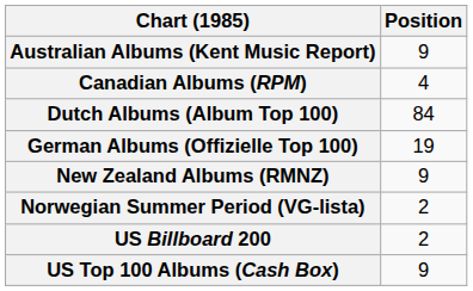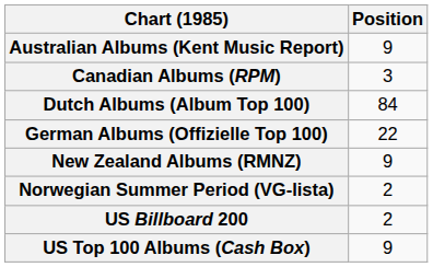 <table class="wikitable sortable plainrowheaders" style="text-align:center;">
 <tr>
 <th scope="column">Chart (1985)</th>
 <th scope="column">Position</th>
 </tr>
 <tr>
 <th scope="row">Australian Albums (Kent Music Report)</th>
 <td align="center">9</td>
 </tr>
 <tr>
 <th scope="row">Canadian Albums (<em>RPM</em>)</th>
-<td>4</td>
+<td>3</td>
 </tr>
 <tr>
 <th scope="row">Dutch Albums (Album Top 100)</th>
 <td>84</td>
 </tr>
 <tr>
 <th scope="row">German Albums (Offizielle Top 100)</th>
-<td>19</td>
+<td>22</td>
 </tr>
 <tr>
 <th scope="row">New Zealand Albums (RMNZ)</th>
 <td>9</td>
 </tr>
 <tr>
 <th scope="row">Norwegian Summer Period (VG-lista)</th>
 <td>2</td>
 </tr>
 <tr>
 <th scope="row">US <em>Billboard</em> 200</th>
 <td>2</td>
 </tr>
 <tr>
 <th scope="row">US Top 100 Albums (<em>Cash Box</em>)</th>
 <td>9</td>
 </tr>
 </table>
